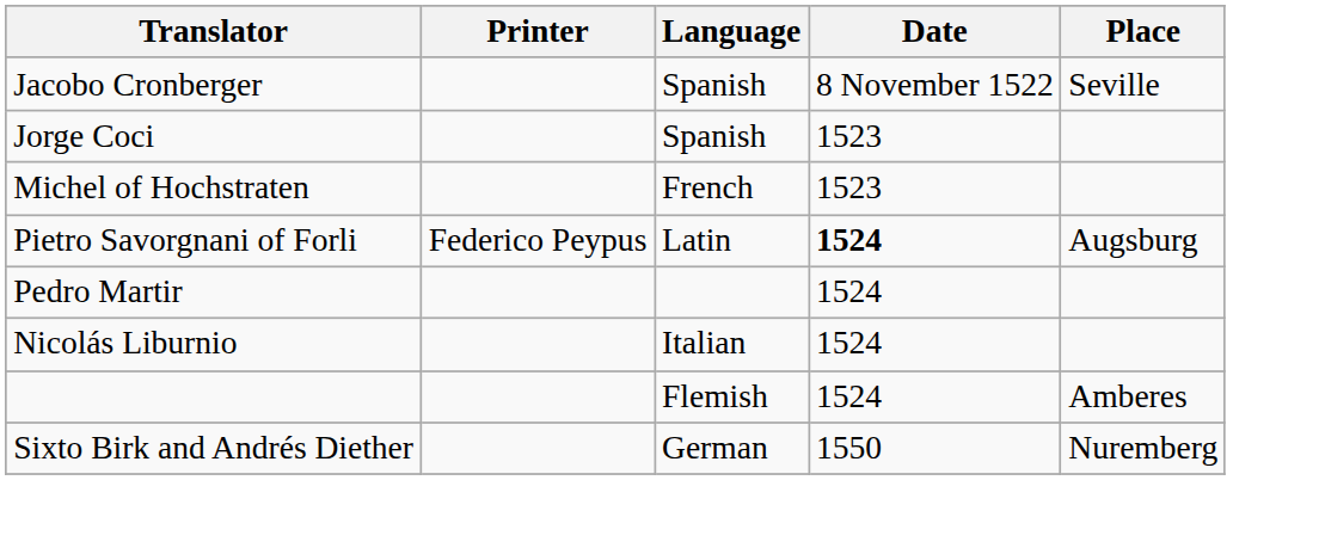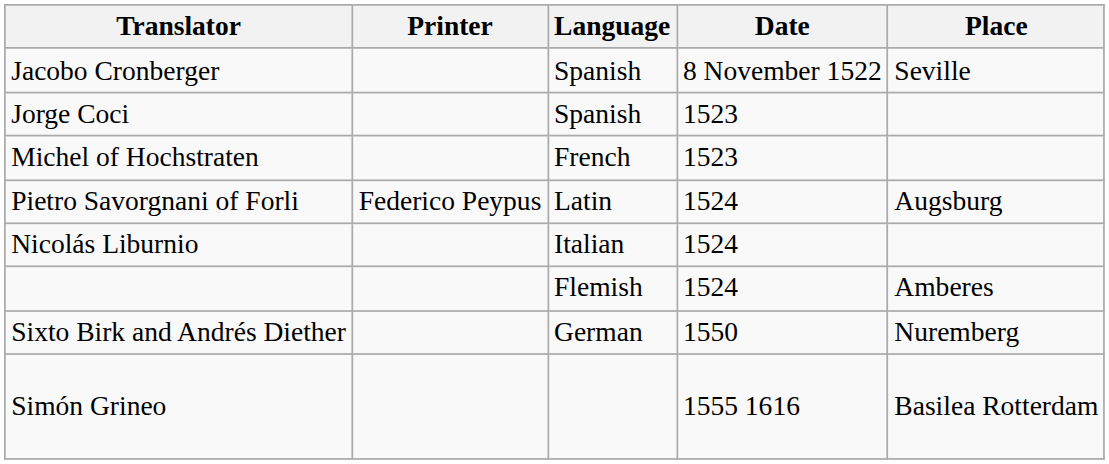 <table class="wikitable" style="margin-bottom: 10px;">
 <tr>
 <th>Translator</th>
 <th>Printer</th>
 <th>Language</th>
 <th>Date</th>
 <th>Place</th>
 </tr>
 <tr>
 <td>Jacobo Cronberger</td>
 <td></td>
 <td>Spanish</td>
 <td>8 November 1522</td>
 <td>Seville</td>
 </tr>
 <tr>
 <td>Jorge Coci</td>
 <td></td>
 <td>Spanish</td>
 <td>1523</td>
 <td></td>
 </tr>
 <tr>
 <td>Michel of Hochstraten</td>
 <td></td>
 <td>French</td>
 <td>1523</td>
 <td></td>
 </tr>
 <tr>
 <td>Pietro Savorgnani of Forli</td>
 <td>Federico Peypus</td>
 <td>Latin</td>
-<td><strong>1524</strong></td>
+<td>1524</td>
 <td>Augsburg</td>
-</tr>
-<tr>
-<td>Pedro Martir</td>
-<td></td>
-<td></td>
-<td>1524</td>
-<td></td>
 </tr>
 <tr>
 <td>Nicolás Liburnio</td>
 <td></td>
 <td>Italian</td>
 <td>1524</td>
 <td></td>
 </tr>
 <tr>
 <td></td>
 <td></td>
 <td>Flemish</td>
 <td>1524</td>
 <td>Amberes</td>
 </tr>
 <tr>
 <td>Sixto Birk and Andrés Diether</td>
 <td></td>
 <td>German</td>
 <td>1550</td>
 <td>Nuremberg</td>
 </tr>
+<tr>
+<td>Simón Grineo</td>
+<td><br><br><br></td>
+<td><br><br><br></td>
+<td>1555 1616</td>
+<td>Basilea Rotterdam</td>
+</tr>
 </table>
